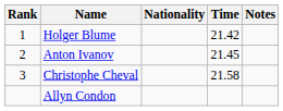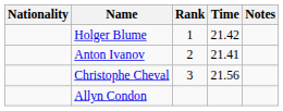 <table class="wikitable sortable" style="text-align:center">
 <tr>
+<th>Nationality</th>
+<th>Name</th>
 <th>Rank</th>
-<th>Name</th>
-<th>Nationality</th>
 <th>Time</th>
 <th>Notes</th>
 </tr>
 <tr>
+<td align=left></td>
+<td align="left"><a href='#'>Holger Blume</a></td>
 <td>1</td>
-<td align="left"><a href='#'>Holger Blume</a></td>
-<td align=left></td>
 <td>21.42</td>
 <td></td>
 </tr>
 <tr>
+<td align=left></td>
+<td align="left"><a href='#'>Anton Ivanov</a></td>
 <td>2</td>
-<td align="left"><a href='#'>Anton Ivanov</a></td>
-<td align=left></td>
-<td>21.45</td>
+<td>21.41</td>
 <td></td>
 </tr>
 <tr>
+<td align=left></td>
+<td align="left"><a href='#'>Christophe Cheval</a></td>
 <td>3</td>
-<td align="left"><a href='#'>Christophe Cheval</a></td>
-<td align=left></td>
-<td>21.58</td>
+<td>21.56</td>
 <td></td>
 </tr>
 <tr>
+<td align=left></td>
+<td align="left"><a href='#'>Allyn Condon</a></td>
 <td></td>
-<td align="left"><a href='#'>Allyn Condon</a></td>
-<td align=left></td>
 <td></td>
 <td></td>
 </tr>
 </table>
